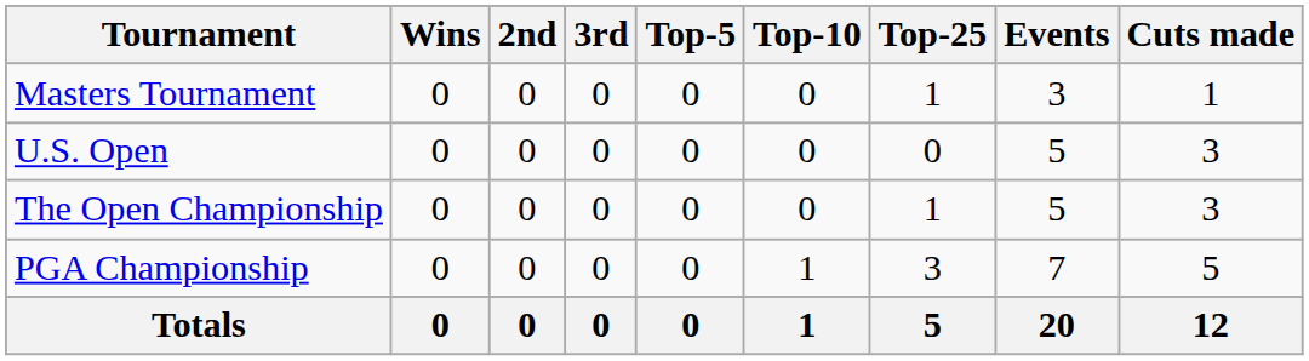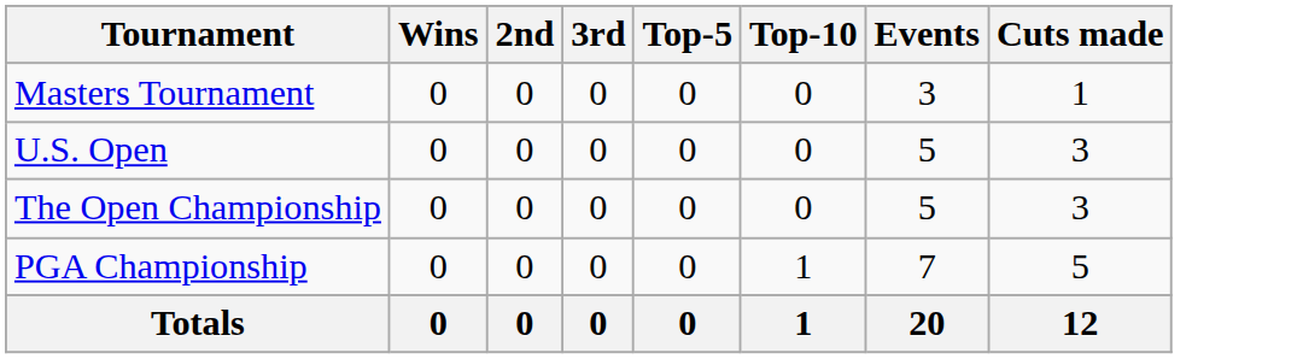 <table class=wikitable style=text-align:center>
 <tr>
 <th>Tournament</th>
 <th>Wins</th>
 <th>2nd</th>
 <th>3rd</th>
 <th>Top-5</th>
 <th>Top-10</th>
-<th>Top-25</th>
 <th>Events</th>
 <th>Cuts made</th>
 </tr>
 <tr>
 <td align=left><a href='#'>Masters Tournament</a></td>
 <td>0</td>
 <td>0</td>
 <td>0</td>
 <td>0</td>
 <td>0</td>
-<td>1</td>
 <td>3</td>
 <td>1</td>
 </tr>
 <tr>
 <td align=left><a href='#'>U.S. Open</a></td>
-<td>0</td>
 <td>0</td>
 <td>0</td>
 <td>0</td>
 <td>0</td>
 <td>0</td>
 <td>5</td>
 <td>3</td>
 </tr>
 <tr>
 <td align=left><a href='#'>The Open Championship</a></td>
 <td>0</td>
 <td>0</td>
 <td>0</td>
 <td>0</td>
 <td>0</td>
-<td>1</td>
 <td>5</td>
 <td>3</td>
 </tr>
 <tr>
 <td align=left><a href='#'>PGA Championship</a></td>
 <td>0</td>
 <td>0</td>
 <td>0</td>
 <td>0</td>
 <td>1</td>
-<td>3</td>
 <td>7</td>
 <td>5</td>
 </tr>
 <tr>
 <th>Totals</th>
 <th>0</th>
 <th>0</th>
 <th>0</th>
 <th>0</th>
 <th>1</th>
-<th>5</th>
 <th>20</th>
 <th>12</th>
 </tr>
 </table>
